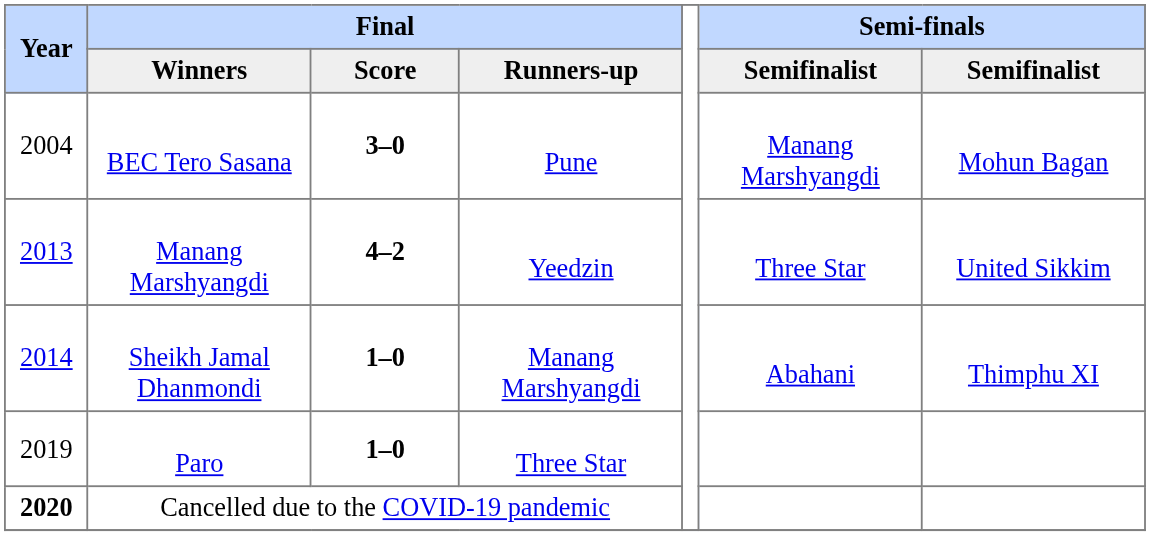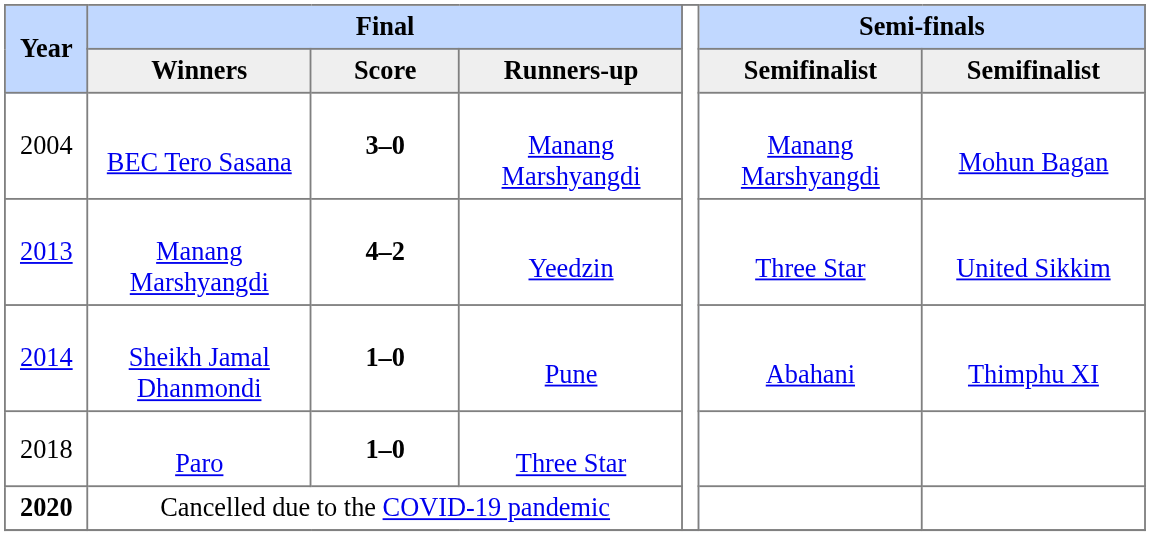 <table border=1 style="border-collapse:collapse; font-size:90%; text-align:center;" cellpadding=3 cellspacing=0 width=100%>
 <tr bgcolor=#C1D8FF>
 <th rowspan=2 width=5%>Year</th>
 <th colspan=3>Final</th>
 <th rowspan="7" width="1%" bgcolor="ffffff"></th>
 <th colspan=3>Semi-finals</th>
 </tr>
 <tr bgcolor=#EFEFEF>
 <th width=15%>Winners</th>
 <th width=10%>Score</th>
 <th width=15%>Runners-up</th>
 <th width=15%>Semifinalist</th>
 <th width=15%>Semifinalist</th>
 </tr>
 <tr>
 <td>2004</td>
 <td> <br> <a href='#'>BEC Tero Sasana</a></td>
 <td><strong>3–0</strong></td>
-<td> <br> <a href='#'>Pune</a></td>
+<td> <br> <a href='#'>Manang Marshyangdi</a></td>
 <td> <br> <a href='#'>Manang Marshyangdi</a></td>
 <td> <br> <a href='#'>Mohun Bagan</a></td>
 </tr>
 <tr>
 <td><a href='#'>2013</a></td>
 <td> <br> <a href='#'>Manang Marshyangdi</a></td>
 <td><strong>4–2</strong></td>
 <td> <br> <a href='#'>Yeedzin</a></td>
 <td> <br> <a href='#'>Three Star</a></td>
 <td> <br> <a href='#'>United Sikkim</a></td>
 </tr>
 <tr>
 <td><a href='#'>2014</a></td>
 <td> <br> <a href='#'>Sheikh Jamal Dhanmondi</a></td>
 <td><strong>1–0</strong></td>
-<td> <br> <a href='#'>Manang Marshyangdi</a></td>
+<td> <br> <a href='#'>Pune</a></td>
 <td> <br> <a href='#'>Abahani</a></td>
 <td> <br> <a href='#'>Thimphu XI</a></td>
 </tr>
 <tr>
-<td>2019</td>
+<td>2018</td>
 <td><br> <a href='#'>Paro</a></td>
 <td><strong>1–0</strong></td>
 <td><br> <a href='#'>Three Star</a></td>
 <td></td>
 <td></td>
 </tr>
 <tr>
 <td><strong>2020</strong></td>
 <td colspan="3">Cancelled due to the <a href='#'>COVID-19 pandemic</a></td>
 <td></td>
 <td></td>
 </tr>
 <tr>
 </tr>
 </table>
